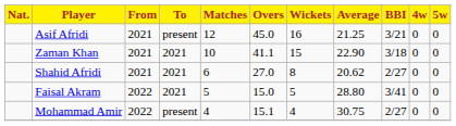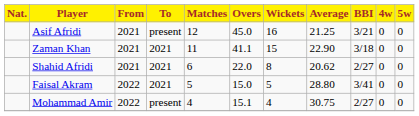 <table class="wikitable sortable" style="font-size:100%">
 <tr>
 <th style="text-align:center; background:#FFF100; color:brown;">Nat.</th>
 <th style="text-align:center; background:#FFF100; color:brown;">Player</th>
 <th style="text-align:center; background:#FFF100; color:brown;">From</th>
 <th style="text-align:center; background:#FFF100; color:brown;">To</th>
 <th style="text-align:center; background:#FFF100; color:brown;">Matches</th>
 <th style="text-align:center; background:#FFF100; color:brown;">Overs</th>
 <th style="text-align:center; background:#FFF100; color:brown;">Wickets</th>
 <th style="text-align:center; background:#FFF100; color:brown;">Average</th>
 <th style="text-align:center; background:#FFF100; color:brown;">BBI</th>
 <th style="text-align:center; background:#FFF100; color:brown;">4w</th>
 <th style="text-align:center; background:#FFF100; color:brown;">5w</th>
 </tr>
 <tr>
 <td></td>
 <td><a href='#'>Asif Afridi</a></td>
 <td>2021</td>
 <td>present</td>
 <td>12</td>
 <td>45.0</td>
 <td>16</td>
 <td>21.25</td>
 <td>3/21</td>
 <td>0</td>
 <td>0</td>
 </tr>
 <tr>
 <td></td>
 <td><a href='#'>Zaman Khan</a></td>
 <td>2021</td>
 <td>2021</td>
-<td>10</td>
+<td>11</td>
 <td>41.1</td>
 <td>15</td>
 <td>22.90</td>
 <td>3/18</td>
 <td>0</td>
 <td>0</td>
 </tr>
 <tr>
 <td></td>
 <td><a href='#'>Shahid Afridi</a></td>
 <td>2021</td>
 <td>2021</td>
 <td>6</td>
-<td>27.0</td>
+<td>22.0</td>
 <td>8</td>
 <td>20.62</td>
 <td>2/27</td>
 <td>0</td>
 <td>0</td>
 </tr>
 <tr>
 <td></td>
 <td><a href='#'>Faisal Akram</a></td>
 <td>2022</td>
 <td>2021</td>
 <td>5</td>
 <td>15.0</td>
 <td>5</td>
 <td>28.80</td>
 <td>3/41</td>
 <td>0</td>
 <td>0</td>
 </tr>
 <tr>
 <td></td>
 <td><a href='#'>Mohammad Amir</a></td>
 <td>2022</td>
 <td>present</td>
 <td>4</td>
 <td>15.1</td>
 <td>4</td>
 <td>30.75</td>
 <td>2/27</td>
 <td>0</td>
 <td>0</td>
 </tr>
 <tr>
 </tr>
 </table>
